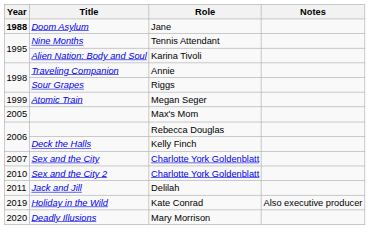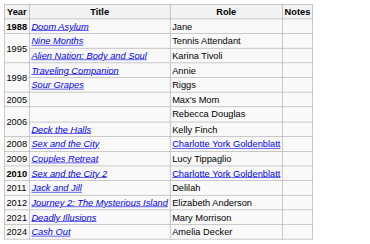 <table class="wikitable sortable" style="font-size:95%">
 <tr>
 <th>Year</th>
 <th>Title</th>
 <th>Role</th>
 <th>Notes</th>
 </tr>
 <tr>
 <td><strong>1988</strong></td>
 <td><em><a href='#'>Doom Asylum</a></em></td>
 <td>Jane</td>
 <td></td>
 </tr>
 <tr>
 <td rowspan="2">1995</td>
 <td><em><a href='#'>Nine Months</a></em></td>
 <td>Tennis Attendant</td>
 <td></td>
 </tr>
 <tr>
 <td><em><a href='#'>Alien Nation: Body and Soul</a></em></td>
 <td>Karina Tivoli</td>
 <td></td>
 </tr>
 <tr>
 <td rowspan="2">1998</td>
 <td><em><a href='#'>Traveling Companion</a></em></td>
 <td>Annie</td>
 <td></td>
 </tr>
 <tr>
 <td><em><a href='#'>Sour Grapes</a></em></td>
 <td>Riggs</td>
 <td></td>
 </tr>
 <tr>
-<td>1999</td>
-<td><em><a href='#'>Atomic Train</a></em></td>
-<td>Megan Seger</td>
-<td></td>
-</tr>
-<tr>
 <td>2005</td>
 <td><em></em></td>
 <td>Max's Mom</td>
 <td></td>
 </tr>
 <tr>
 <td rowspan="2">2006</td>
 <td><em></em></td>
 <td>Rebecca Douglas</td>
 <td></td>
 </tr>
 <tr>
 <td><em><a href='#'>Deck the Halls</a></em></td>
 <td>Kelly Finch</td>
 <td></td>
 </tr>
 <tr>
-<td>2007</td>
+<td>2008</td>
 <td><em><a href='#'>Sex and the City</a></em></td>
 <td><a href='#'>Charlotte York Goldenblatt</a></td>
 <td></td>
 </tr>
 <tr>
-<td>2010</td>
+<td>2009</td>
+<td><em><a href='#'>Couples Retreat</a></em></td>
+<td>Lucy Tippaglio</td>
+<td></td>
+</tr>
+<tr>
+<td><strong>2010</strong></td>
 <td><em><a href='#'>Sex and the City 2</a></em></td>
 <td><a href='#'>Charlotte York Goldenblatt</a></td>
 <td></td>
 </tr>
 <tr>
 <td>2011</td>
 <td><em><a href='#'>Jack and Jill</a></em></td>
 <td>Delilah</td>
 <td></td>
 </tr>
 <tr>
-<td>2019</td>
-<td><em><a href='#'>Holiday in the Wild</a></em></td>
-<td>Kate Conrad</td>
-<td>Also executive producer</td>
+<td>2012</td>
+<td><em><a href='#'>Journey 2: The Mysterious Island</a></em></td>
+<td>Elizabeth Anderson</td>
+<td></td>
 </tr>
 <tr>
-<td>2020</td>
+<td>2021</td>
 <td><em><a href='#'>Deadly Illusions</a></em></td>
 <td>Mary Morrison</td>
 <td></td>
 </tr>
+<tr>
+<td>2024</td>
+<td><em><a href='#'>Cash Out</a></em></td>
+<td>Amelia Decker</td>
+<td></td>
+</tr>
 </table>
